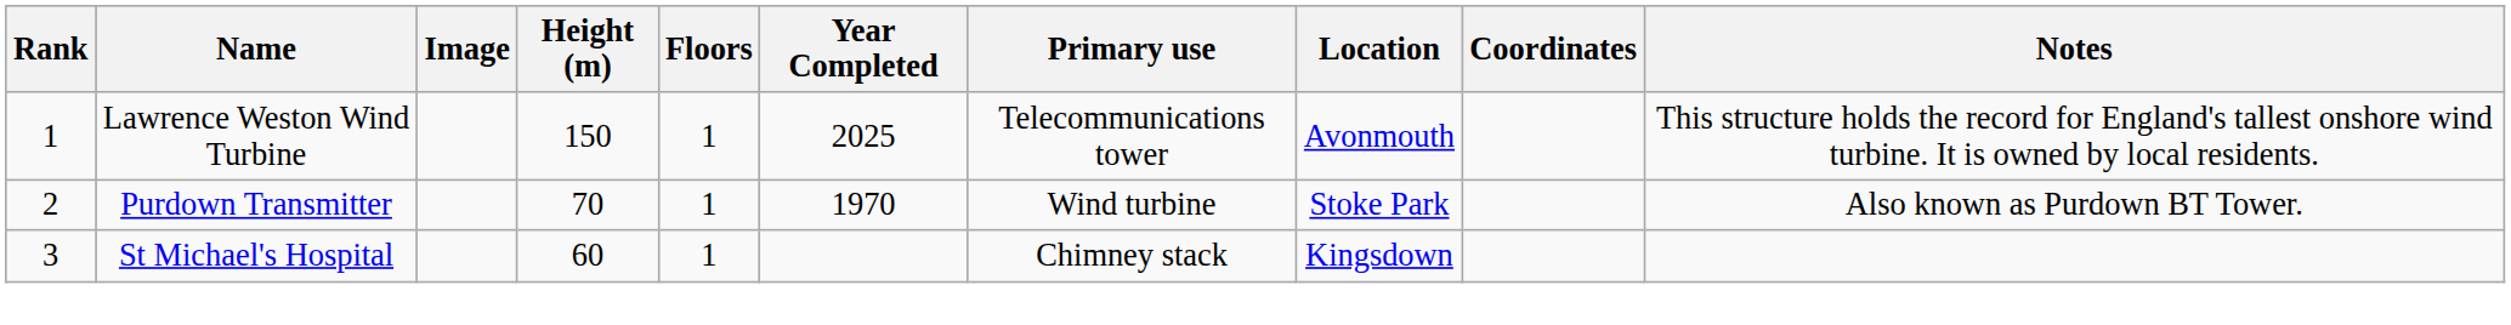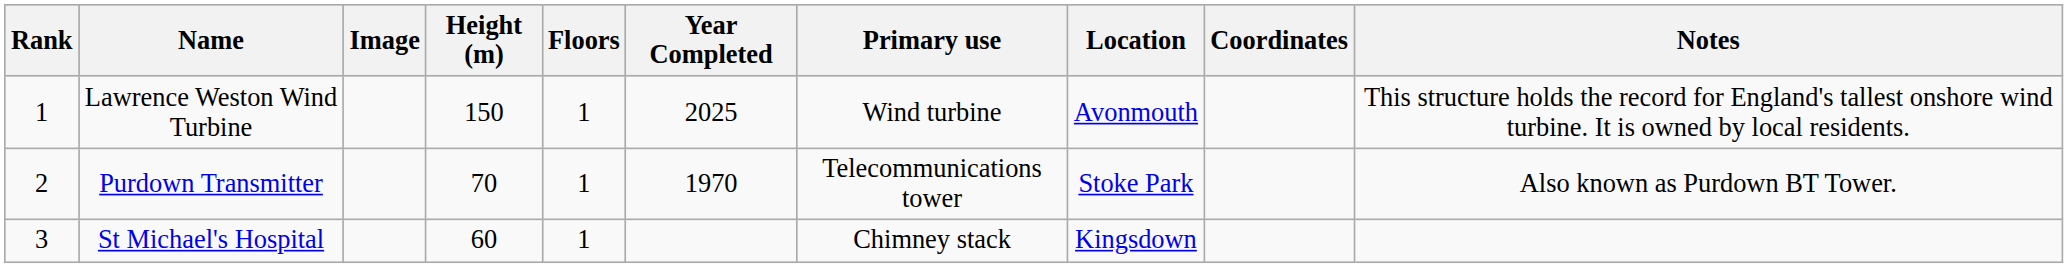 <table class="wikitable sortable" style="text-align:Center">
 <tr>
 <th>Rank</th>
 <th>Name</th>
 <th>Image</th>
 <th>Height (m)</th>
 <th>Floors</th>
 <th>Year Completed</th>
 <th>Primary use</th>
 <th>Location</th>
 <th>Coordinates</th>
 <th>Notes</th>
 </tr>
 <tr>
 <td>1</td>
 <td>Lawrence Weston Wind Turbine</td>
 <td></td>
 <td>150</td>
 <td>1</td>
 <td>2025</td>
-<td>Telecommunications tower</td>
+<td>Wind turbine</td>
 <td><a href='#'>Avonmouth</a></td>
 <td></td>
 <td>This structure holds the record for England's tallest onshore wind turbine. It is owned by local residents.</td>
 </tr>
 <tr>
 <td>2</td>
 <td><a href='#'>Purdown Transmitter</a></td>
 <td></td>
 <td>70</td>
 <td>1</td>
 <td>1970</td>
-<td>Wind turbine</td>
+<td>Telecommunications tower</td>
 <td><a href='#'>Stoke Park</a></td>
 <td></td>
 <td>Also known as Purdown BT Tower.</td>
 </tr>
 <tr>
 <td>3</td>
 <td><a href='#'>St Michael's Hospital</a></td>
 <td></td>
 <td>60</td>
 <td>1</td>
 <td></td>
 <td>Chimney stack</td>
 <td><a href='#'>Kingsdown</a></td>
 <td></td>
 <td></td>
 </tr>
 </table>
